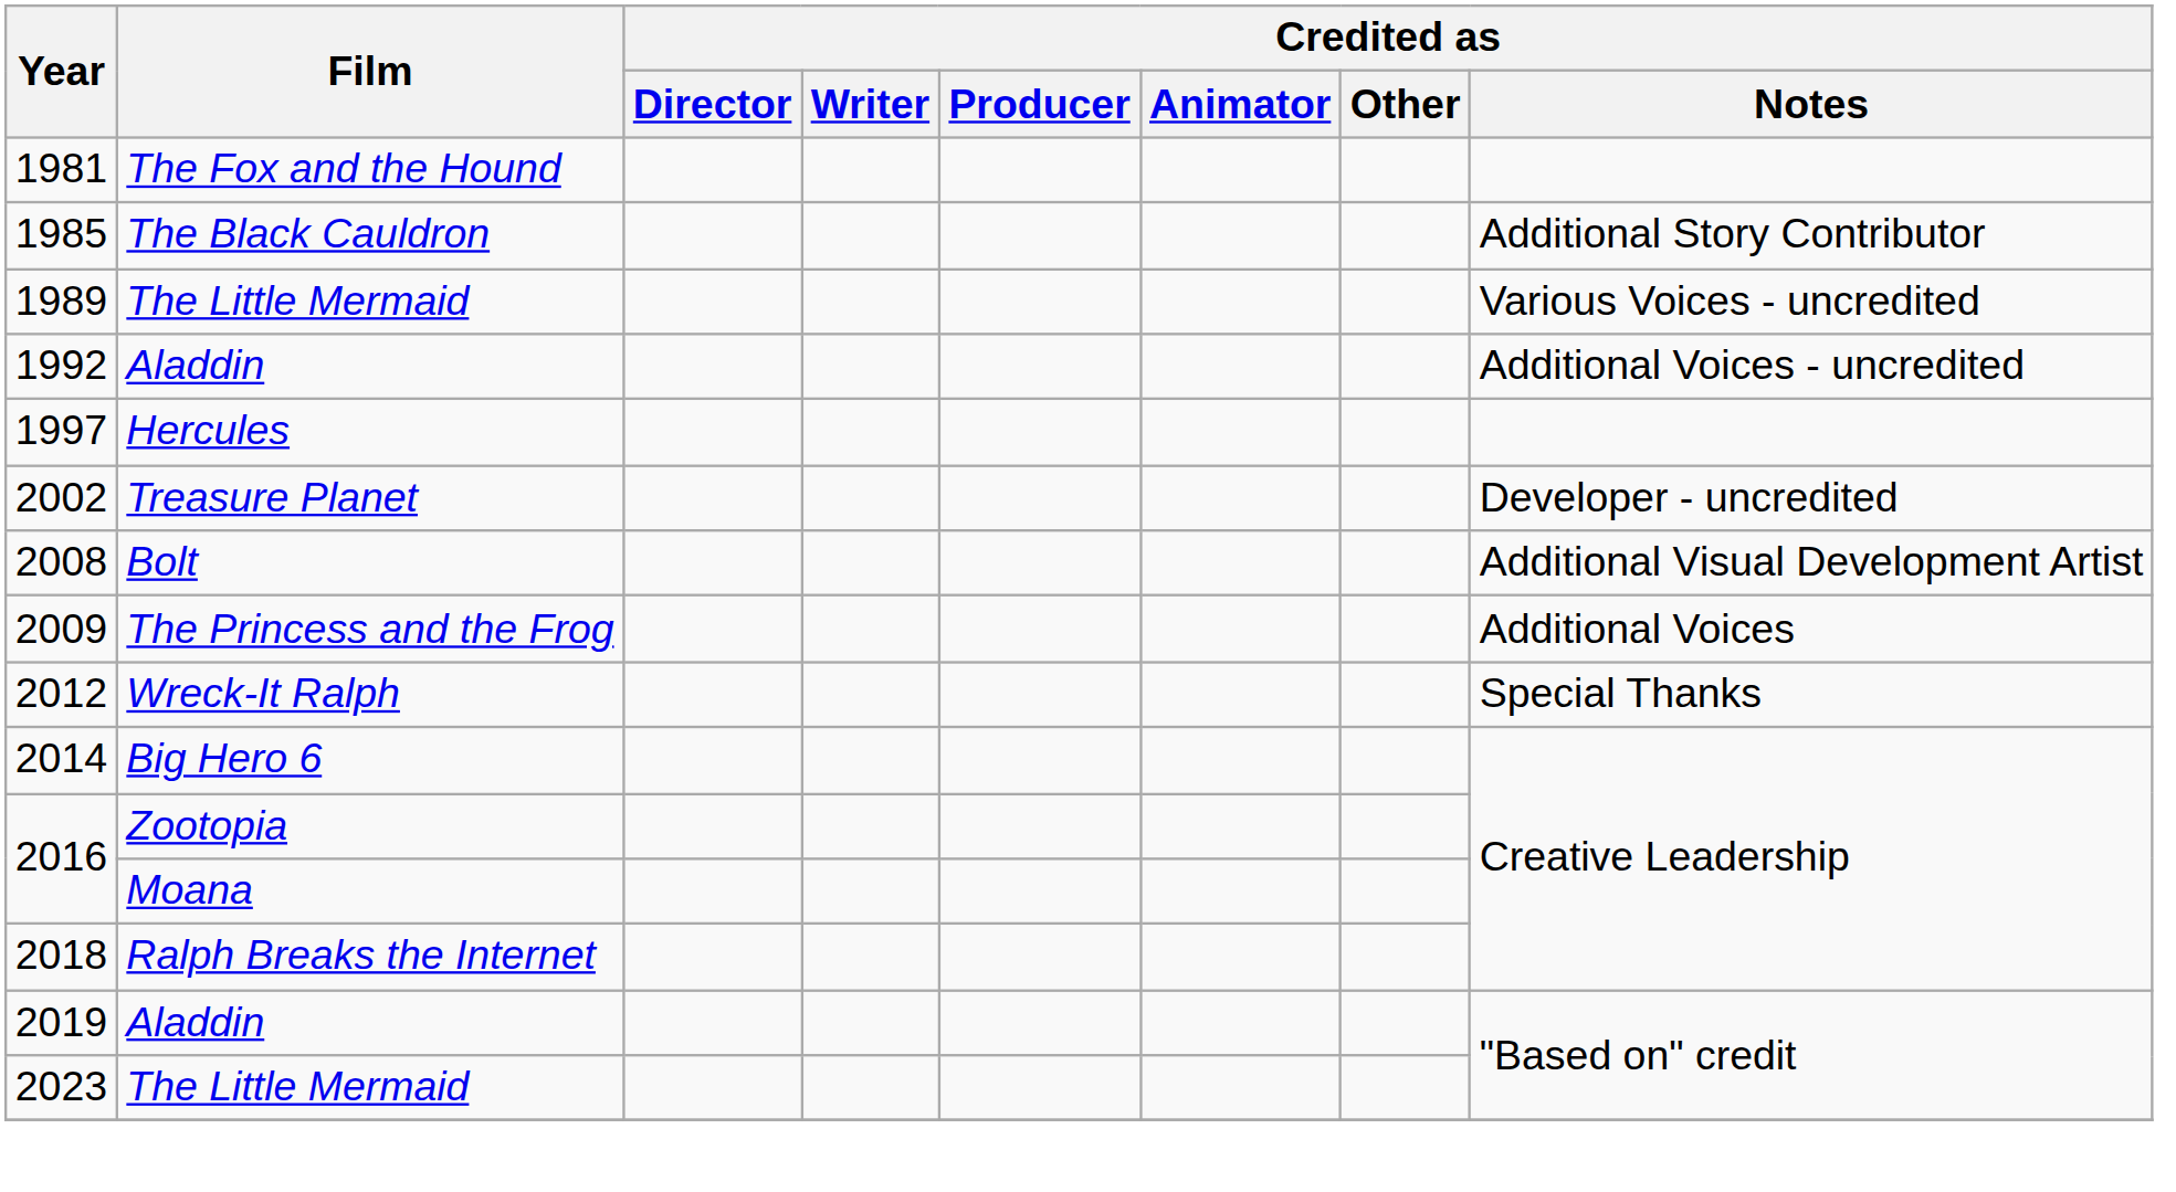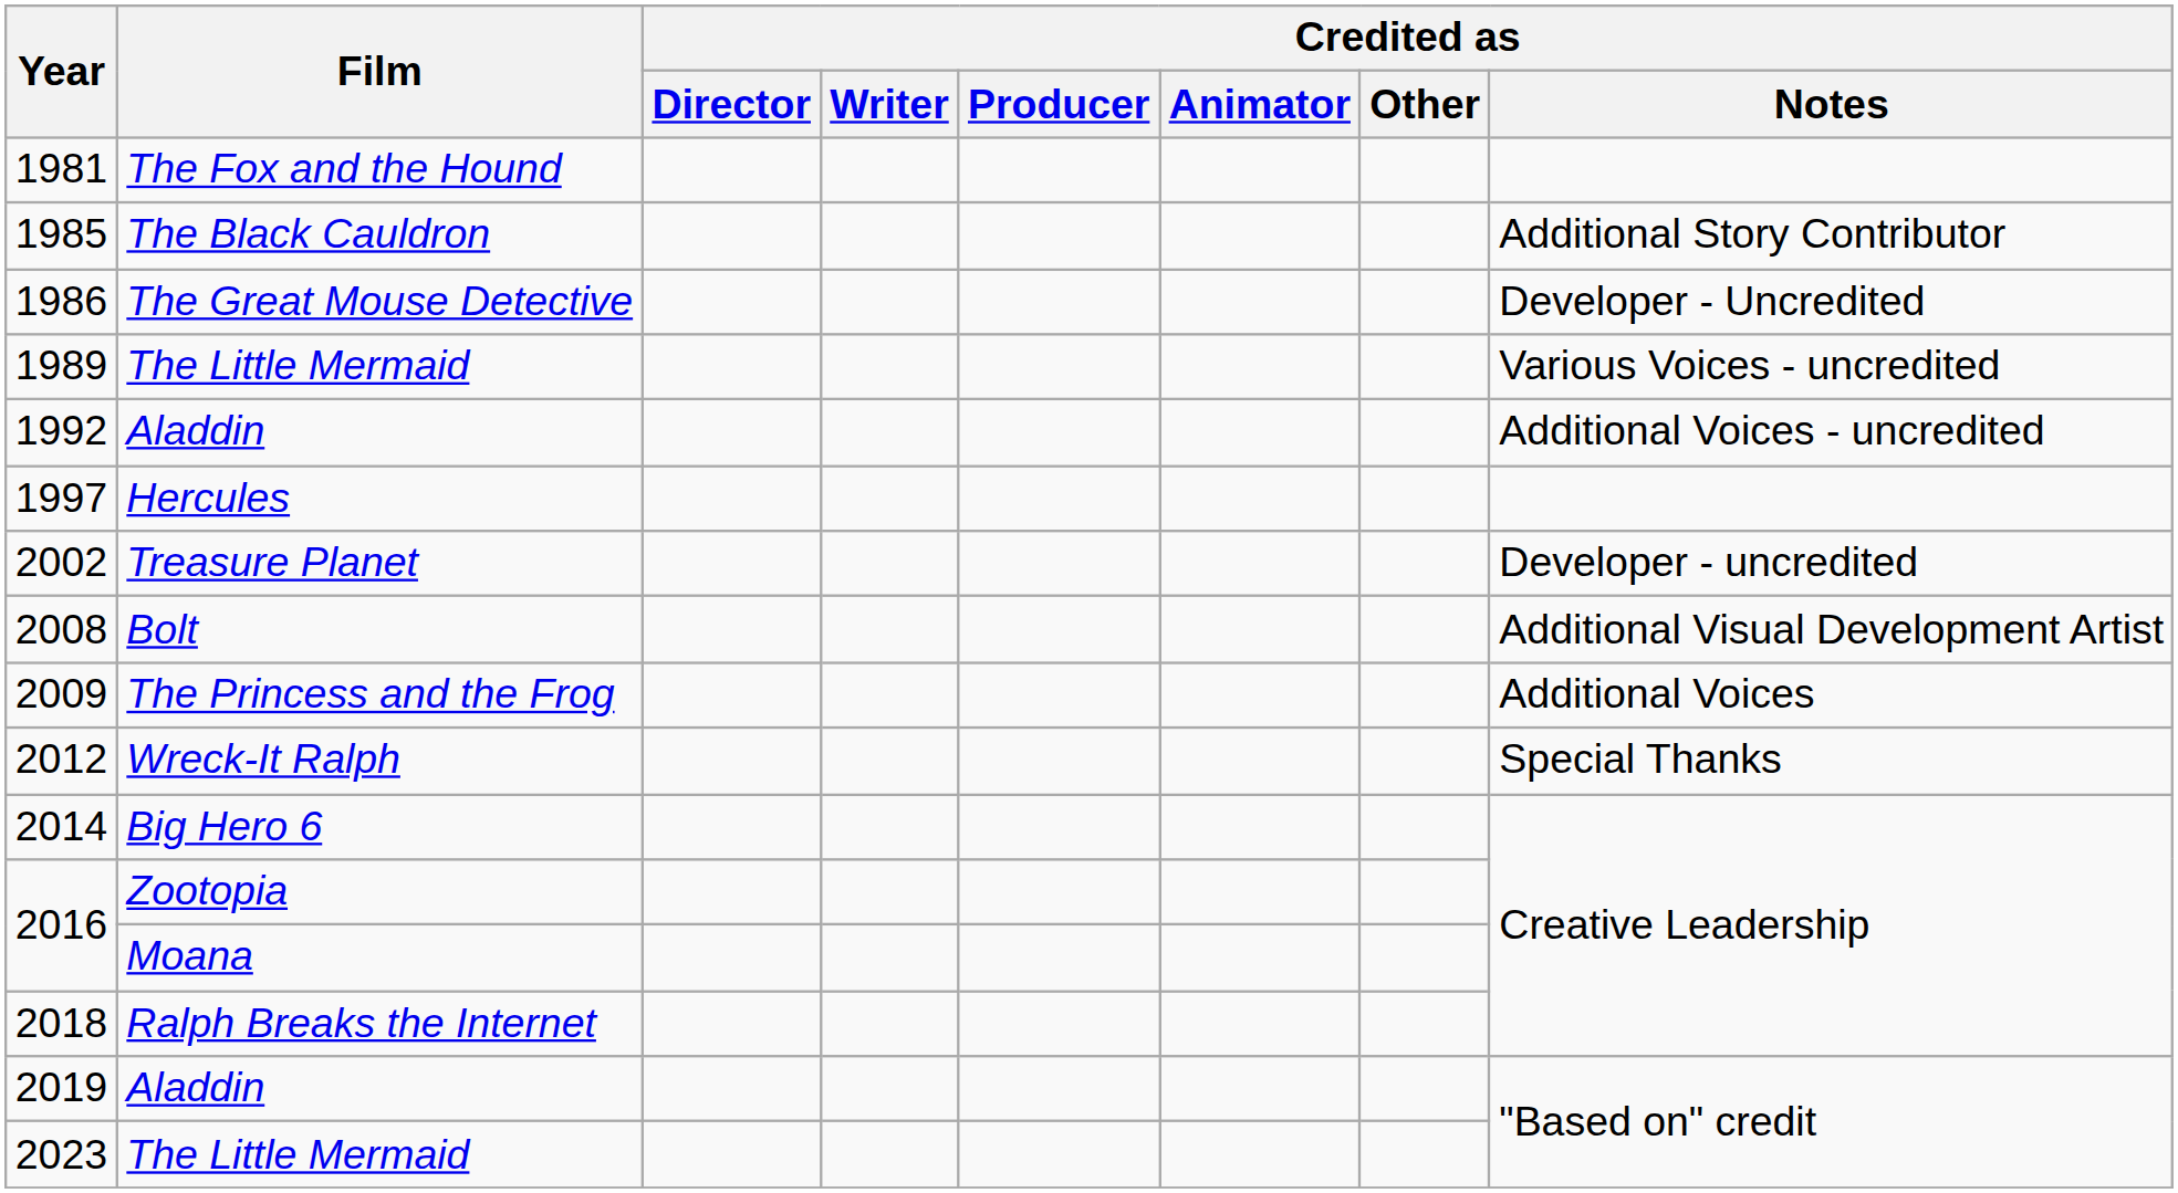 <table class="wikitable">
 <tr>
 <th rowspan="2">Year</th>
 <th rowspan="2">Film</th>
 <th colspan="6">Credited as</th>
 </tr>
 <tr>
 <th><a href='#'>Director</a></th>
 <th><a href='#'>Writer</a></th>
 <th><a href='#'>Producer</a></th>
 <th><a href='#'>Animator</a></th>
 <th>Other</th>
 <th>Notes</th>
 </tr>
 <tr>
 <td>1981</td>
 <td><em><a href='#'>The Fox and the Hound</a></em></td>
 <td></td>
 <td></td>
 <td></td>
 <td></td>
 <td></td>
 <td></td>
 </tr>
 <tr>
 <td>1985</td>
 <td><em><a href='#'>The Black Cauldron</a></em></td>
 <td></td>
 <td></td>
 <td></td>
 <td></td>
 <td></td>
 <td>Additional Story Contributor</td>
+</tr>
+<tr>
+<td>1986</td>
+<td><em><a href='#'>The Great Mouse Detective</a></em></td>
+<td></td>
+<td></td>
+<td></td>
+<td></td>
+<td></td>
+<td>Developer - Uncredited</td>
 </tr>
 <tr>
 <td>1989</td>
 <td><em><a href='#'>The Little Mermaid</a></em></td>
 <td></td>
 <td></td>
 <td></td>
 <td></td>
 <td></td>
 <td>Various Voices - uncredited</td>
 </tr>
 <tr>
 <td>1992</td>
 <td><em><a href='#'>Aladdin</a></em></td>
 <td></td>
 <td></td>
 <td></td>
 <td></td>
 <td></td>
 <td>Additional Voices - uncredited</td>
 </tr>
 <tr>
 <td>1997</td>
 <td><em><a href='#'>Hercules</a></em></td>
 <td></td>
 <td></td>
 <td></td>
 <td></td>
 <td></td>
 <td></td>
 </tr>
 <tr>
 <td>2002</td>
 <td><em><a href='#'>Treasure Planet</a></em></td>
 <td></td>
 <td></td>
 <td></td>
 <td></td>
 <td></td>
 <td>Developer - uncredited</td>
 </tr>
 <tr>
 <td>2008</td>
 <td><em><a href='#'>Bolt</a></em></td>
 <td></td>
 <td></td>
 <td></td>
 <td></td>
 <td></td>
 <td>Additional Visual Development Artist</td>
 </tr>
 <tr>
 <td>2009</td>
 <td><em><a href='#'>The Princess and the Frog</a></em></td>
 <td></td>
 <td></td>
 <td></td>
 <td></td>
 <td></td>
 <td>Additional Voices</td>
 </tr>
 <tr>
 <td>2012</td>
 <td><em><a href='#'>Wreck-It Ralph</a></em></td>
 <td></td>
 <td></td>
 <td></td>
 <td></td>
 <td></td>
 <td>Special Thanks</td>
 </tr>
 <tr>
 <td>2014</td>
 <td><em><a href='#'>Big Hero 6</a></em></td>
 <td></td>
 <td></td>
 <td></td>
 <td></td>
 <td></td>
 <td rowspan="4">Creative Leadership</td>
 </tr>
 <tr>
 <td rowspan="2">2016</td>
 <td><em><a href='#'>Zootopia</a></em></td>
 <td></td>
 <td></td>
 <td></td>
 <td></td>
 <td></td>
 </tr>
 <tr>
 <td><em><a href='#'>Moana</a></em></td>
 <td></td>
 <td></td>
 <td></td>
 <td></td>
 <td></td>
 </tr>
 <tr>
 <td>2018</td>
 <td><em><a href='#'>Ralph Breaks the Internet</a></em></td>
 <td></td>
 <td></td>
 <td></td>
 <td></td>
 <td></td>
 </tr>
 <tr>
 <td>2019</td>
 <td><em><a href='#'>Aladdin</a></em></td>
 <td></td>
 <td></td>
 <td></td>
 <td></td>
 <td></td>
 <td rowspan="2">"Based on" credit</td>
 </tr>
 <tr>
 <td>2023</td>
 <td><em><a href='#'>The Little Mermaid</a></em></td>
 <td></td>
 <td></td>
 <td></td>
 <td></td>
 <td></td>
 </tr>
 <tr>
 </tr>
 </table>
